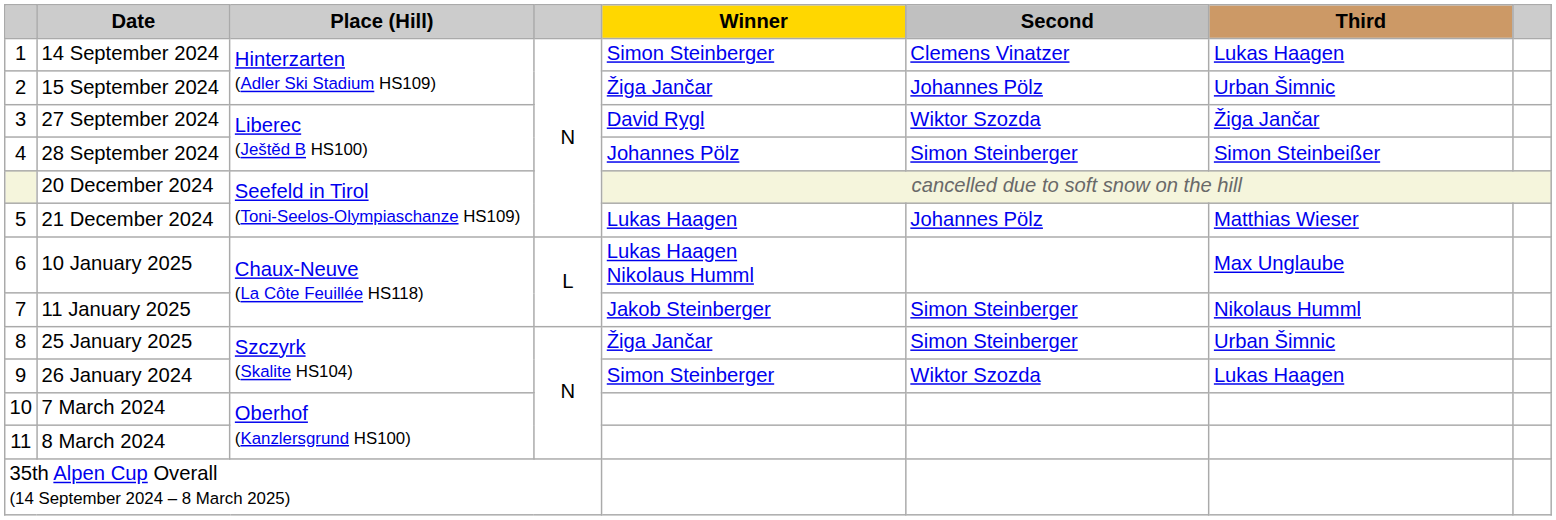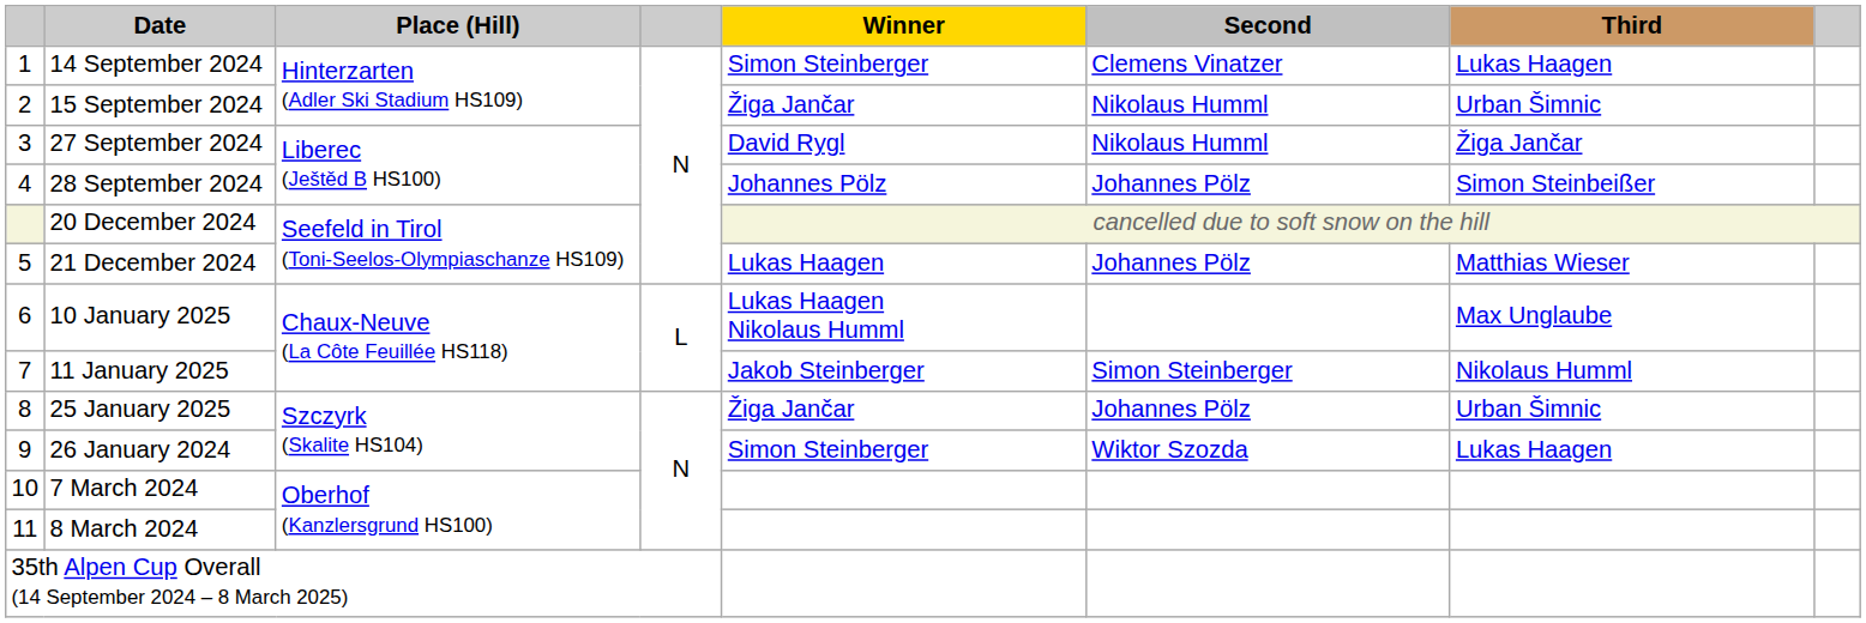 <table class="wikitable plainrowheaders" style="background:#fff; font-size:86%; line-height:16px; border:grey solid 1px; border-collapse:collapse;">
 <tr>
 <th scope="col" style="background:#ccc; width=30 px;"></th>
 <th scope="col" style="background:#ccc; width:125px;">Date</th>
 <th scope="col" style="background:#ccc; width:200px;">Place (Hill)</th>
 <th scope="col" style="background:#ccc; width:40px;"></th>
 <th scope="col" style="background:gold; width:200px;">Winner</th>
 <th scope="col" style="background:silver; width:200px;">Second</th>
 <th scope="col" style="background:#c96; width:200px;">Third</th>
 <th scope="col" style="background:#ccc; width:20px;"></th>
 </tr>
 <tr>
 <td align="center">1</td>
 <td>14 September 2024</td>
 <td rowspan="2"> <a href='#'>Hinterzarten</a><br><small>(<a href='#'>Adler Ski Stadium</a> HS109)</small></td>
 <td rowspan="6" align="center">N</td>
 <td> <a href='#'>Simon Steinberger</a></td>
 <td> <a href='#'>Clemens Vinatzer</a></td>
 <td> <a href='#'>Lukas Haagen</a></td>
 <td></td>
 </tr>
 <tr>
 <td align="center">2</td>
 <td>15 September 2024</td>
 <td> <a href='#'>Žiga Jančar</a></td>
-<td> <a href='#'>Johannes Pölz</a></td>
+<td> <a href='#'>Nikolaus Humml</a></td>
 <td> <a href='#'>Urban Šimnic</a></td>
 <td></td>
 </tr>
 <tr>
 <td align="center">3</td>
 <td>27 September 2024</td>
 <td rowspan="2"> <a href='#'>Liberec</a><br><small>(<a href='#'>Ještěd B</a> HS100)</small></td>
 <td> <a href='#'>David Rygl</a></td>
-<td> <a href='#'>Wiktor Szozda</a></td>
+<td> <a href='#'>Nikolaus Humml</a></td>
 <td> <a href='#'>Žiga Jančar</a></td>
 <td></td>
 </tr>
 <tr>
 <td align="center">4</td>
 <td>28 September 2024</td>
 <td> <a href='#'>Johannes Pölz</a></td>
-<td> <a href='#'>Simon Steinberger</a></td>
+<td> <a href='#'>Johannes Pölz</a></td>
 <td> <a href='#'>Simon Steinbeißer</a></td>
 <td></td>
 </tr>
 <tr>
 <td align="center" bgcolor="f5f5dc"></td>
 <td>20 December 2024</td>
 <td rowspan="2"> <a href='#'>Seefeld in Tirol</a><br><small>(<a href='#'>Toni-Seelos-Olympiaschanze</a> HS109)</small></td>
 <td colspan="4" align="center" bgcolor="f5f5dc" style=color:#696969><em>cancelled due to soft snow on the hill</em></td>
 </tr>
 <tr>
 <td align="center">5</td>
 <td>21 December 2024</td>
 <td> <a href='#'>Lukas Haagen</a></td>
 <td> <a href='#'>Johannes Pölz</a></td>
 <td> <a href='#'>Matthias Wieser</a></td>
 <td></td>
 </tr>
 <tr>
 <td align="center">6</td>
 <td>10 January 2025</td>
 <td rowspan="2"> <a href='#'>Chaux-Neuve</a><br><small>(<a href='#'>La Côte Feuillée</a> HS118)</small></td>
 <td rowspan="2" align="center">L</td>
 <td> <a href='#'>Lukas Haagen</a><br> <a href='#'>Nikolaus Humml</a></td>
 <td></td>
 <td> <a href='#'>Max Unglaube</a></td>
 <td></td>
 </tr>
 <tr>
 <td align="center">7</td>
 <td>11 January 2025</td>
 <td> <a href='#'>Jakob Steinberger</a></td>
 <td> <a href='#'>Simon Steinberger</a></td>
 <td> <a href='#'>Nikolaus Humml</a></td>
 <td></td>
 </tr>
 <tr>
 <td align="center">8</td>
 <td>25 January 2025</td>
 <td rowspan="2"> <a href='#'>Szczyrk</a><br><small>(<a href='#'>Skalite</a> HS104)</small></td>
 <td rowspan="4" align="center">N</td>
 <td> <a href='#'>Žiga Jančar</a></td>
-<td> <a href='#'>Simon Steinberger</a></td>
+<td> <a href='#'>Johannes Pölz</a></td>
 <td> <a href='#'>Urban Šimnic</a></td>
 <td></td>
 </tr>
 <tr>
 <td align="center">9</td>
 <td>26 January 2024</td>
 <td> <a href='#'>Simon Steinberger</a></td>
 <td> <a href='#'>Wiktor Szozda</a></td>
 <td> <a href='#'>Lukas Haagen</a></td>
 <td></td>
 </tr>
 <tr>
 <td align="center">10</td>
 <td>7 March 2024</td>
 <td rowspan="2"> <a href='#'>Oberhof</a><br><small>(<a href='#'>Kanzlersgrund</a> HS100)</small></td>
 <td></td>
 <td></td>
 <td></td>
 <td></td>
 </tr>
 <tr>
 <td align="center">11</td>
 <td>8 March 2024</td>
 <td></td>
 <td></td>
 <td></td>
 <td></td>
 </tr>
 <tr>
 <td colspan="4">35th <a href='#'>Alpen Cup</a> Overall<br><small>(14 September 2024 – 8 March 2025)</small></td>
 <td></td>
 <td></td>
 <td></td>
 <td></td>
 </tr>
 </table>
